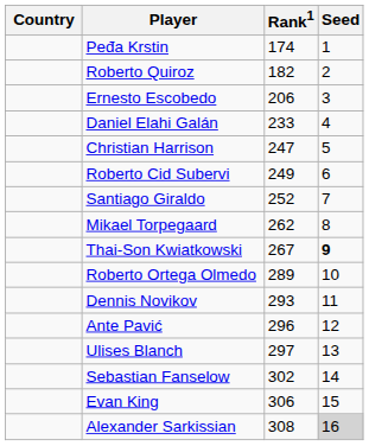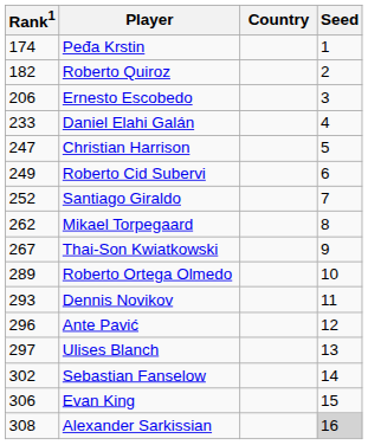 <table class="sortable wikitable">
 <tr>
+<th>Rank<sup>1</sup></th>
+<th width="175">Player</th>
 <th width="70">Country</th>
-<th width="175">Player</th>
-<th>Rank<sup>1</sup></th>
 <th>Seed</th>
 </tr>
 <tr>
+<td>174</td>
+<td><a href='#'>Peđa Krstin</a></td>
 <td></td>
-<td><a href='#'>Peđa Krstin</a></td>
-<td>174</td>
 <td>1</td>
 </tr>
 <tr>
+<td>182</td>
+<td><a href='#'>Roberto Quiroz</a></td>
 <td></td>
-<td><a href='#'>Roberto Quiroz</a></td>
-<td>182</td>
 <td>2</td>
 </tr>
 <tr>
+<td>206</td>
+<td><a href='#'>Ernesto Escobedo</a></td>
 <td></td>
-<td><a href='#'>Ernesto Escobedo</a></td>
-<td>206</td>
 <td>3</td>
 </tr>
 <tr>
+<td>233</td>
+<td><a href='#'>Daniel Elahi Galán</a></td>
 <td></td>
-<td><a href='#'>Daniel Elahi Galán</a></td>
-<td>233</td>
 <td>4</td>
 </tr>
 <tr>
+<td>247</td>
+<td><a href='#'>Christian Harrison</a></td>
 <td></td>
-<td><a href='#'>Christian Harrison</a></td>
-<td>247</td>
 <td>5</td>
 </tr>
 <tr>
+<td>249</td>
+<td><a href='#'>Roberto Cid Subervi</a></td>
 <td></td>
-<td><a href='#'>Roberto Cid Subervi</a></td>
-<td>249</td>
 <td>6</td>
 </tr>
 <tr>
+<td>252</td>
+<td><a href='#'>Santiago Giraldo</a></td>
 <td></td>
-<td><a href='#'>Santiago Giraldo</a></td>
-<td>252</td>
 <td>7</td>
 </tr>
 <tr>
+<td>262</td>
+<td><a href='#'>Mikael Torpegaard</a></td>
 <td></td>
-<td><a href='#'>Mikael Torpegaard</a></td>
-<td>262</td>
 <td>8</td>
 </tr>
 <tr>
+<td>267</td>
+<td><a href='#'>Thai-Son Kwiatkowski</a></td>
 <td></td>
-<td><a href='#'>Thai-Son Kwiatkowski</a></td>
-<td>267</td>
-<td><strong>9</strong></td>
+<td>9</td>
 </tr>
 <tr>
+<td>289</td>
+<td><a href='#'>Roberto Ortega Olmedo</a></td>
 <td></td>
-<td><a href='#'>Roberto Ortega Olmedo</a></td>
-<td>289</td>
 <td>10</td>
 </tr>
 <tr>
+<td>293</td>
+<td><a href='#'>Dennis Novikov</a></td>
 <td></td>
-<td><a href='#'>Dennis Novikov</a></td>
-<td>293</td>
 <td>11</td>
 </tr>
 <tr>
+<td>296</td>
+<td><a href='#'>Ante Pavić</a></td>
 <td></td>
-<td><a href='#'>Ante Pavić</a></td>
-<td>296</td>
 <td>12</td>
 </tr>
 <tr>
+<td>297</td>
+<td><a href='#'>Ulises Blanch</a></td>
 <td></td>
-<td><a href='#'>Ulises Blanch</a></td>
-<td>297</td>
 <td>13</td>
 </tr>
 <tr>
+<td>302</td>
+<td><a href='#'>Sebastian Fanselow</a></td>
 <td></td>
-<td><a href='#'>Sebastian Fanselow</a></td>
-<td>302</td>
 <td>14</td>
 </tr>
 <tr>
+<td>306</td>
+<td><a href='#'>Evan King</a></td>
 <td></td>
-<td><a href='#'>Evan King</a></td>
-<td>306</td>
 <td>15</td>
 </tr>
 <tr>
+<td>308</td>
+<td><a href='#'>Alexander Sarkissian</a></td>
 <td></td>
-<td><a href='#'>Alexander Sarkissian</a></td>
-<td>308</td>
 <td style="background: lightgrey;">16</td>
 </tr>
 </table>
